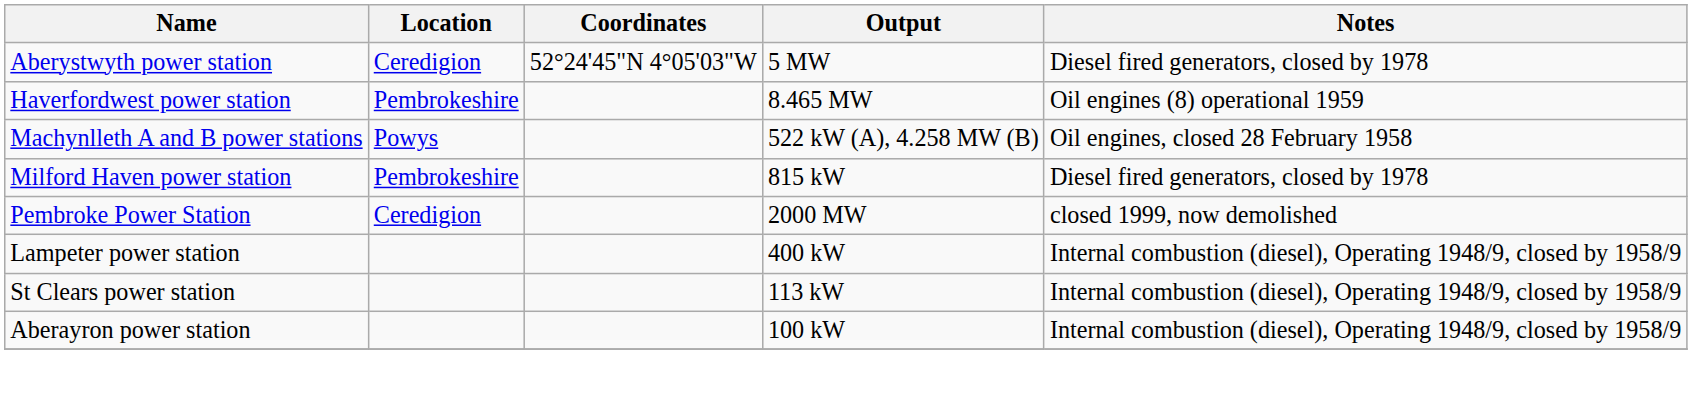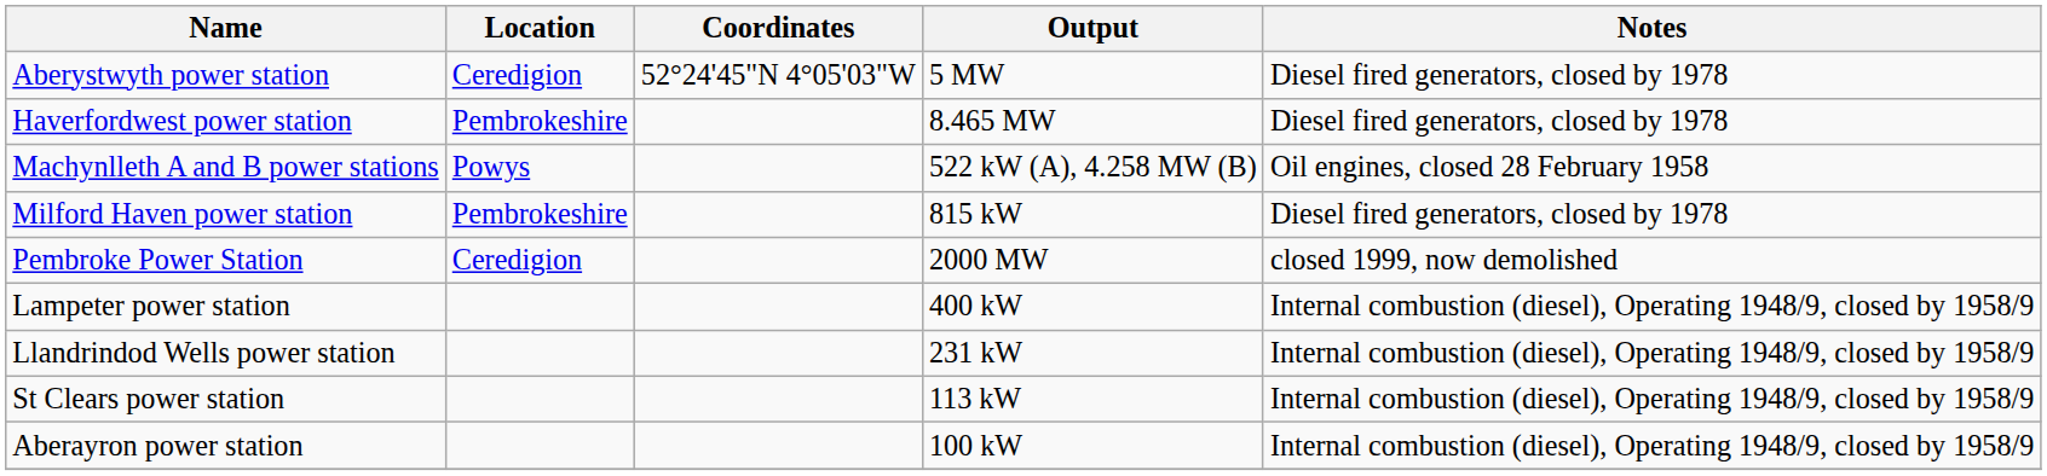 <table class="wikitable sortable">
 <tr>
 <th>Name</th>
 <th>Location</th>
 <th>Coordinates</th>
 <th>Output</th>
 <th>Notes</th>
 </tr>
 <tr>
 <td><a href='#'>Aberystwyth power station</a></td>
 <td><a href='#'>Ceredigion</a></td>
 <td>52°24'45"N 4°05'03"W</td>
 <td>5 MW</td>
 <td>Diesel fired generators, closed by 1978</td>
 </tr>
 <tr>
 <td><a href='#'>Haverfordwest power station</a></td>
 <td><a href='#'>Pembrokeshire</a></td>
 <td></td>
 <td>8.465 MW</td>
-<td>Oil engines (8) operational 1959</td>
+<td>Diesel fired generators, closed by 1978</td>
 </tr>
 <tr>
 <td><a href='#'>Machynlleth A and B power stations</a></td>
 <td><a href='#'>Powys</a></td>
 <td></td>
 <td>522 kW (A), 4.258 MW (B)</td>
 <td>Oil engines, closed 28 February 1958</td>
 </tr>
 <tr>
 <td><a href='#'>Milford Haven power station</a></td>
 <td><a href='#'>Pembrokeshire</a></td>
 <td></td>
 <td>815 kW</td>
 <td>Diesel fired generators, closed by 1978</td>
 </tr>
 <tr>
 <td><a href='#'>Pembroke Power Station</a></td>
 <td><a href='#'>Ceredigion</a></td>
 <td></td>
 <td>2000 MW</td>
 <td>closed 1999, now demolished</td>
 </tr>
 <tr>
 <td>Lampeter power station</td>
 <td></td>
 <td></td>
 <td>400 kW</td>
 <td>Internal combustion (diesel), Operating 1948/9,  closed by 1958/9</td>
 </tr>
 <tr>
+<td>Llandrindod  Wells power station</td>
+<td></td>
+<td></td>
+<td>231 kW</td>
+<td>Internal combustion (diesel), Operating 1948/9,  closed by 1958/9</td>
+</tr>
+<tr>
 <td>St Clears power station</td>
 <td></td>
 <td></td>
 <td>113 kW</td>
 <td>Internal combustion (diesel), Operating 1948/9,  closed by 1958/9</td>
 </tr>
 <tr>
 <td>Aberayron  power station</td>
 <td></td>
 <td></td>
 <td>100 kW</td>
 <td>Internal combustion (diesel), Operating 1948/9,  closed by 1958/9</td>
 </tr>
 <tr>
 </tr>
 </table>
